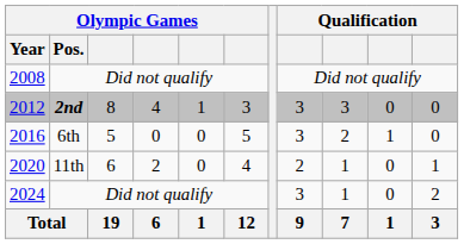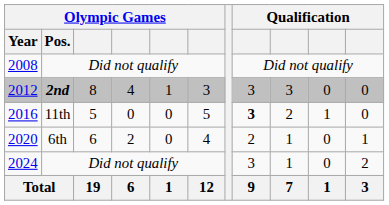 <table class="wikitable" style="text-align: center;font-size:90%;">
 <tr>
 <th colspan=6><a href='#'>Olympic Games</a></th>
 <th rowspan=8></th>
 <th colspan=4>Qualification</th>
 </tr>
 <tr>
 <th>Year</th>
 <th>Pos.</th>
 <th width=30></th>
 <th width=30></th>
 <th width=30></th>
 <th width=30></th>
 <th width=30></th>
 <th width=30></th>
 <th width=30></th>
 <th width=30></th>
 </tr>
 <tr>
 <td> <a href='#'>2008</a></td>
 <td colspan=5><em>Did not qualify</em></td>
 <td colspan=4><em>Did not qualify</em></td>
 </tr>
 <tr bgcolor=silver>
 <td> <a href='#'>2012</a></td>
 <td><strong><em>2nd</em></strong></td>
 <td>8</td>
 <td>4</td>
 <td>1</td>
 <td>3</td>
 <td>3</td>
 <td>3</td>
 <td>0</td>
 <td>0</td>
 </tr>
 <tr>
 <td> <a href='#'>2016</a></td>
-<td>6th</td>
+<td>11th</td>
 <td>5</td>
 <td>0</td>
 <td>0</td>
 <td>5</td>
-<td>3</td>
+<td><strong>3</strong></td>
 <td>2</td>
 <td>1</td>
 <td>0</td>
 </tr>
 <tr>
 <td> <a href='#'>2020</a></td>
-<td>11th</td>
+<td>6th</td>
 <td>6</td>
 <td>2</td>
 <td>0</td>
 <td>4</td>
 <td>2</td>
 <td>1</td>
 <td>0</td>
 <td>1</td>
 </tr>
 <tr>
 <td> <a href='#'>2024</a></td>
 <td colspan=5><em>Did not qualify</em></td>
 <td>3</td>
 <td>1</td>
 <td>0</td>
 <td>2</td>
 </tr>
 <tr>
 <th colspan=2>Total</th>
 <th>19</th>
 <th>6</th>
 <th>1</th>
 <th>12</th>
 <th>9</th>
 <th>7</th>
 <th>1</th>
 <th>3</th>
 </tr>
 </table>
